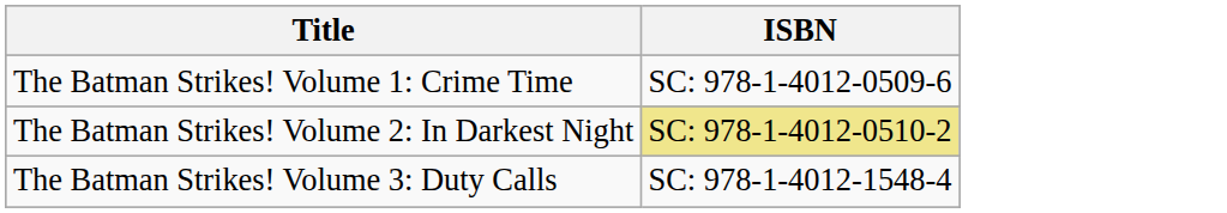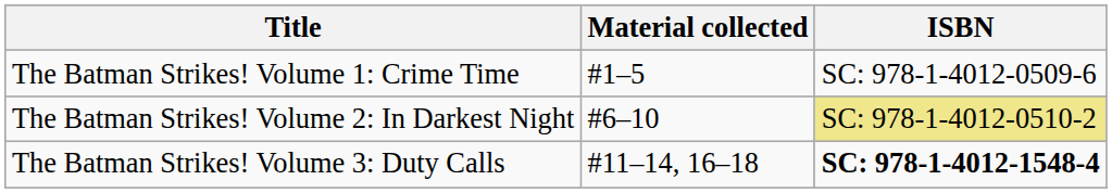 <table class="wikitable">
 <tr>
 <th>Title</th>
+<th>Material collected</th>
 <th>ISBN</th>
 </tr>
 <tr>
 <td>The Batman Strikes! Volume 1: Crime Time</td>
+<td>#1–5</td>
 <td>SC: 978-1-4012-0509-6</td>
 </tr>
 <tr>
 <td>The Batman Strikes! Volume 2: In Darkest Night</td>
+<td>#6–10</td>
 <td style="background: khaki;">SC: 978-1-4012-0510-2</td>
 </tr>
 <tr>
 <td>The Batman Strikes! Volume 3: Duty Calls</td>
-<td>SC: 978-1-4012-1548-4</td>
+<td>#11–14, 16–18</td>
+<td><strong>SC: 978-1-4012-1548-4</strong></td>
 </tr>
 </table>
